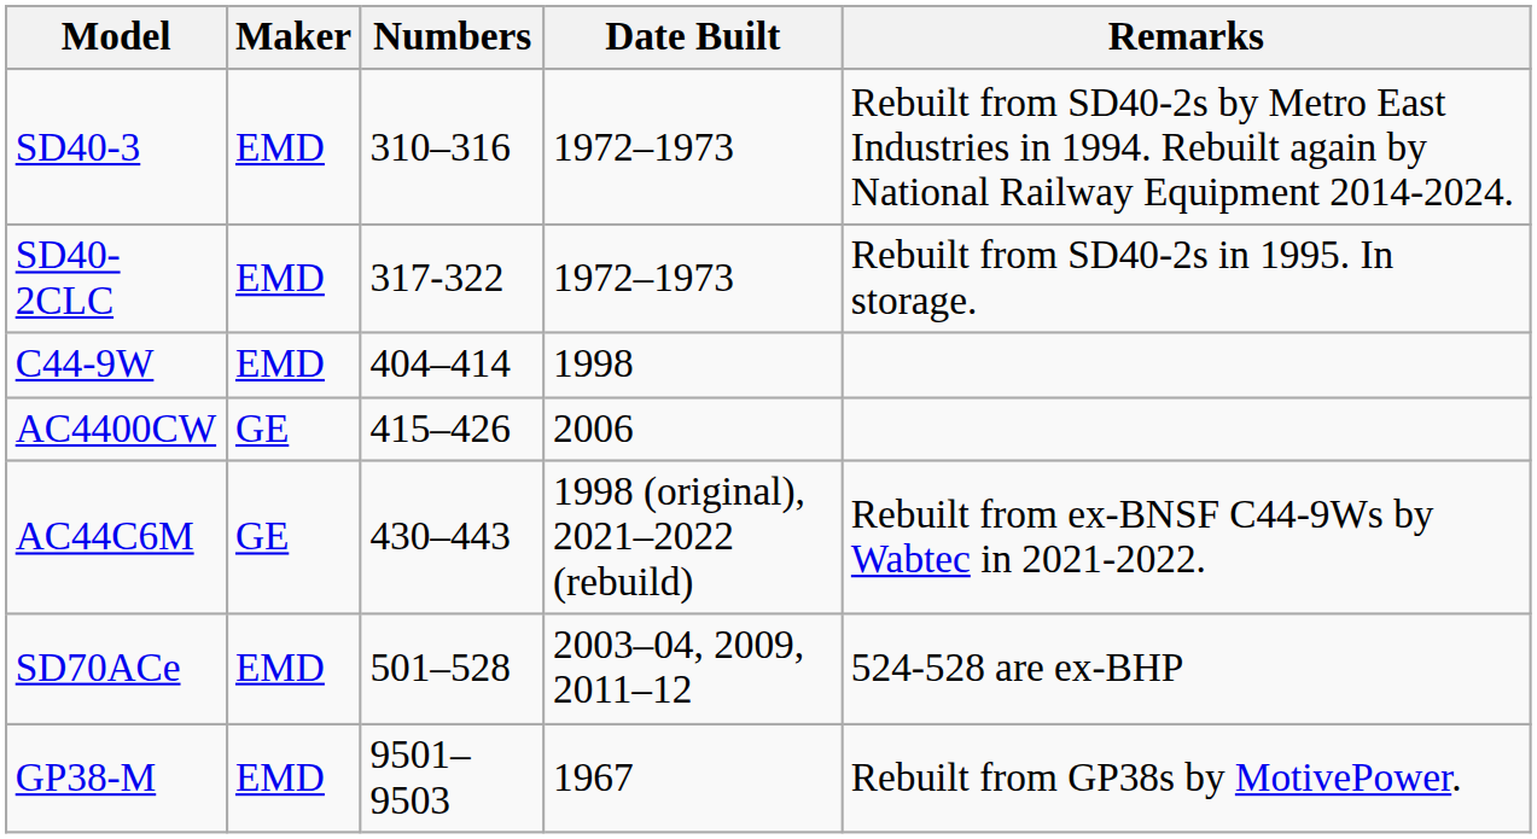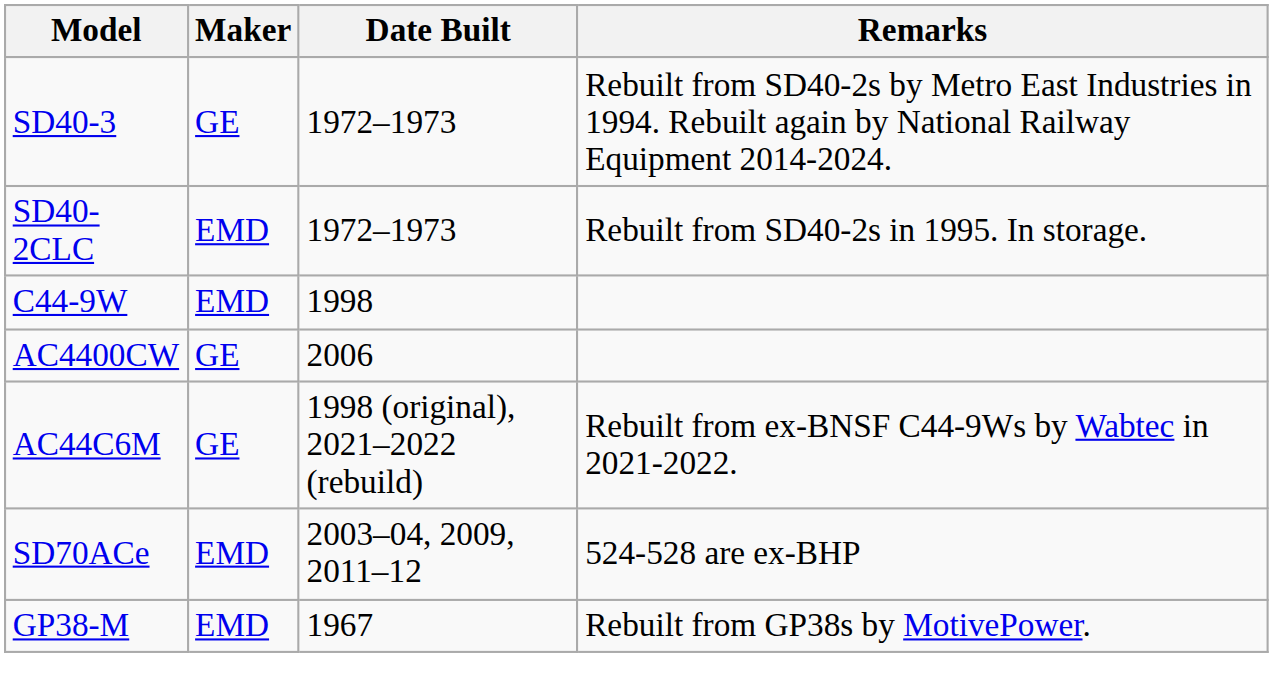 <table class="wikitable sortable">
 <tr>
 <th>Model</th>
 <th>Maker</th>
-<th>Numbers</th>
 <th>Date Built</th>
 <th>Remarks</th>
 </tr>
 <tr>
 <td><a href='#'>SD40-3</a></td>
-<td><a href='#'>EMD</a></td>
-<td>310–316</td>
+<td><a href='#'>GE</a></td>
 <td>1972–1973</td>
 <td>Rebuilt from SD40-2s by Metro East Industries in 1994. Rebuilt again by National Railway Equipment 2014-2024.</td>
 </tr>
 <tr>
 <td><a href='#'>SD40-2CLC</a></td>
 <td><a href='#'>EMD</a></td>
-<td>317-322</td>
 <td>1972–1973</td>
 <td>Rebuilt from SD40-2s in 1995. In storage.</td>
 </tr>
 <tr>
 <td><a href='#'>C44-9W</a></td>
 <td><a href='#'>EMD</a></td>
-<td>404–414</td>
 <td>1998</td>
 <td></td>
 </tr>
 <tr>
 <td><a href='#'>AC4400CW</a></td>
 <td><a href='#'>GE</a></td>
-<td>415–426</td>
 <td>2006</td>
 <td></td>
 </tr>
 <tr>
 <td><a href='#'>AC44C6M</a></td>
 <td><a href='#'>GE</a></td>
-<td>430–443</td>
 <td>1998 (original), 2021–2022 (rebuild)</td>
 <td>Rebuilt from ex-BNSF C44-9Ws by <a href='#'>Wabtec</a> in 2021-2022.</td>
 </tr>
 <tr>
 <td><a href='#'>SD70ACe</a></td>
 <td><a href='#'>EMD</a></td>
-<td>501–528</td>
 <td>2003–04, 2009, 2011–12</td>
 <td>524-528 are ex-BHP</td>
 </tr>
 <tr>
 <td><a href='#'>GP38-M</a></td>
 <td><a href='#'>EMD</a></td>
-<td>9501–9503</td>
 <td>1967</td>
 <td>Rebuilt from GP38s by <a href='#'>MotivePower</a>.</td>
 </tr>
 </table>
